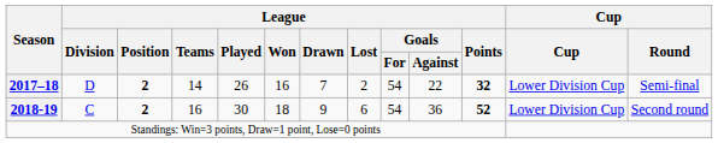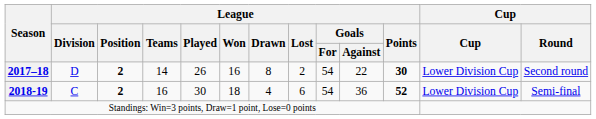 <table class="wikitable" style="margin:1em auto; text-align: center; font-size:90%">
 <tr>
 <th rowspan="3">Season</th>
 <th colspan="10">League</th>
 <th colspan="2">Cup</th>
 </tr>
 <tr>
 <th rowspan="2">Division</th>
 <th rowspan="2">Position</th>
 <th rowspan="2">Teams</th>
 <th rowspan="2">Played</th>
 <th rowspan="2">Won</th>
 <th rowspan="2">Drawn</th>
 <th rowspan="2">Lost</th>
 <th colspan="2">Goals</th>
 <th rowspan="2">Points</th>
 <th rowspan="2">Cup</th>
 <th rowspan="2">Round</th>
 </tr>
 <tr>
 <th>For</th>
 <th>Against</th>
 </tr>
 <tr>
 <th><a href='#'>2017–18</a></th>
 <td><a href='#'>D</a></td>
 <td><strong>2</strong></td>
 <td>14</td>
 <td>26</td>
 <td>16</td>
-<td>7</td>
+<td>8</td>
 <td>2</td>
 <td>54</td>
 <td>22</td>
-<td><strong>32</strong></td>
+<td><strong>30</strong></td>
 <td><a href='#'>Lower Division Cup</a></td>
-<td><a href='#'>Semi-final</a></td>
+<td><a href='#'>Second round</a></td>
 </tr>
 <tr>
 <th><a href='#'>2018-19</a></th>
 <td><a href='#'>C</a></td>
 <td><strong>2</strong></td>
 <td>16</td>
 <td>30</td>
 <td>18</td>
-<td>9</td>
+<td>4</td>
 <td>6</td>
 <td>54</td>
 <td>36</td>
 <td><strong>52</strong></td>
 <td><a href='#'>Lower Division Cup</a></td>
-<td><a href='#'>Second round</a></td>
+<td><a href='#'>Semi-final</a></td>
 </tr>
 <tr>
 <td colspan="11" style="font-size:80%">Standings: Win=3 points, Draw=1 point, Lose=0 points</td>
 <td colspan="2"></td>
 </tr>
 </table>
